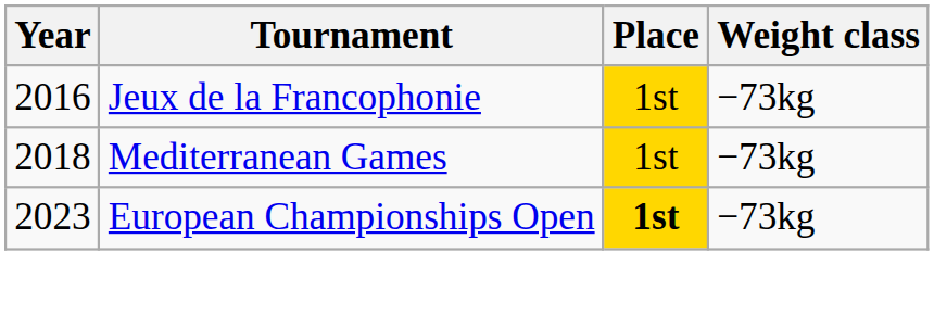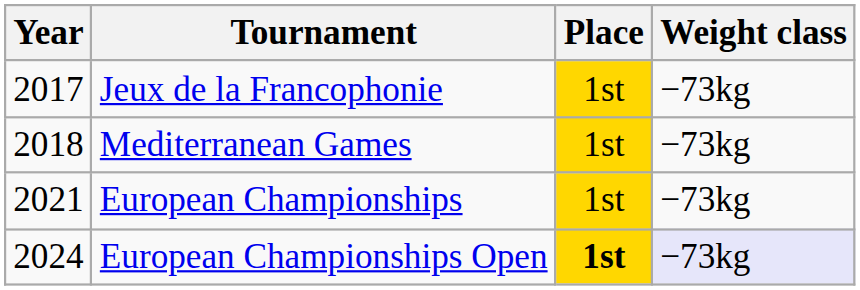 <table class="wikitable">
 <tr>
 <th>Year</th>
 <th>Tournament</th>
 <th>Place</th>
 <th>Weight class</th>
 </tr>
 <tr>
-<td>2016</td>
+<td>2017</td>
 <td><a href='#'>Jeux de la Francophonie</a></td>
 <td bgcolor="gold" align="center">1st</td>
 <td>−73kg</td>
 </tr>
 <tr>
 <td>2018</td>
 <td><a href='#'>Mediterranean Games</a></td>
 <td bgcolor="gold" align="center">1st</td>
 <td>−73kg</td>
 </tr>
 <tr>
-<td>2023</td>
+<td>2021</td>
+<td><a href='#'>European Championships</a></td>
+<td bgcolor="gold" align="center">1st</td>
+<td>−73kg</td>
+</tr>
+<tr>
+<td>2024</td>
 <td><a href='#'>European Championships Open</a></td>
 <td bgcolor="gold" align="center"><strong>1st</strong></td>
-<td>−73kg</td>
+<td style="background: lavender;">−73kg</td>
 </tr>
 </table>
